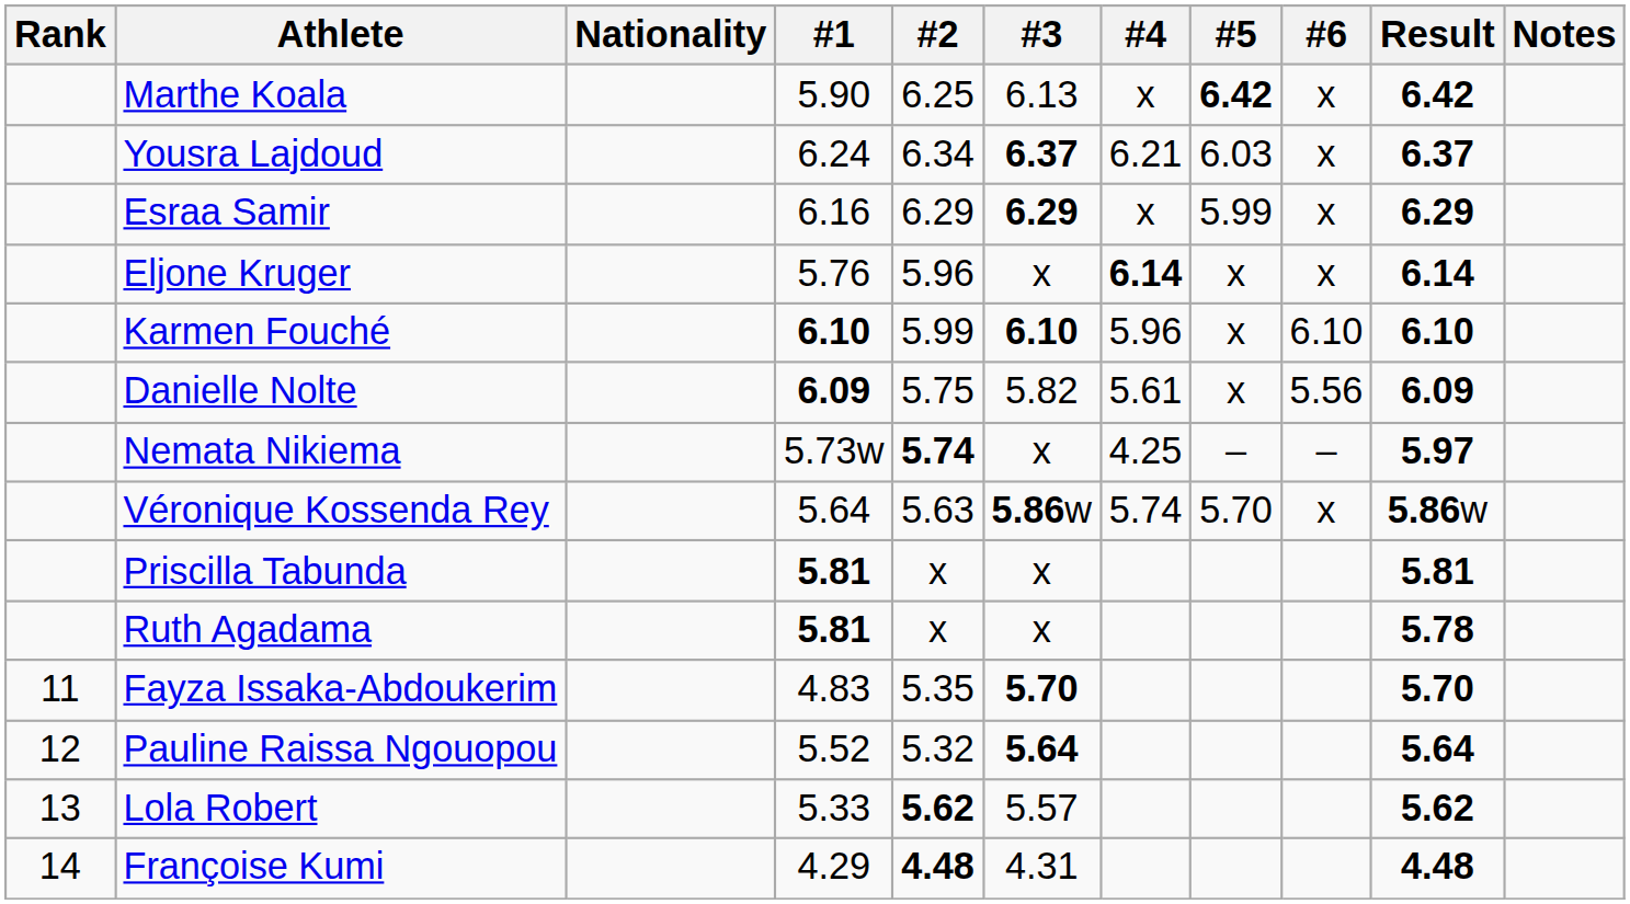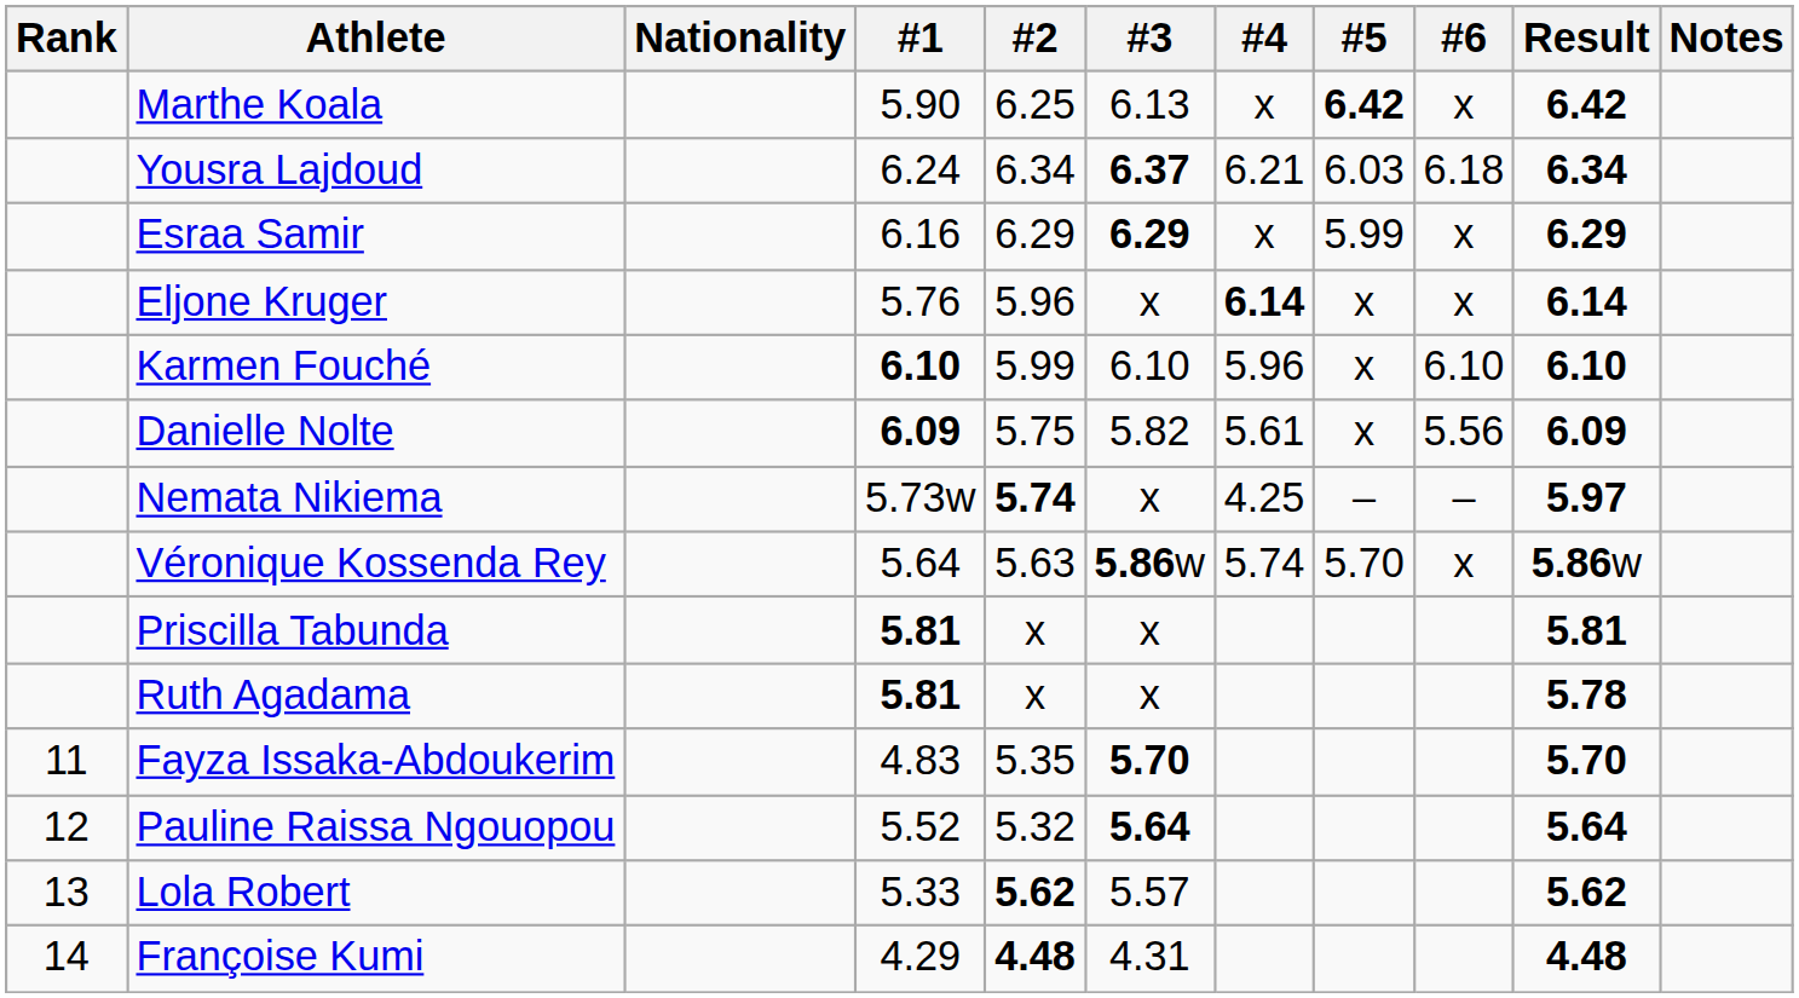 <table class="wikitable sortable" style="text-align:center">
 <tr>
 <th>Rank</th>
 <th>Athlete</th>
 <th>Nationality</th>
 <th>#1</th>
 <th>#2</th>
 <th>#3</th>
 <th>#4</th>
 <th>#5</th>
 <th>#6</th>
 <th>Result</th>
 <th>Notes</th>
 </tr>
 <tr>
 <td></td>
 <td align="left"><a href='#'>Marthe Koala</a></td>
 <td align=left></td>
 <td>5.90</td>
 <td>6.25</td>
 <td>6.13</td>
 <td>x</td>
 <td><strong>6.42</strong></td>
 <td>x</td>
 <td><strong>6.42</strong></td>
 <td></td>
 </tr>
 <tr>
 <td></td>
 <td align="left"><a href='#'>Yousra Lajdoud</a></td>
 <td align=left></td>
 <td>6.24</td>
 <td>6.34</td>
 <td><strong>6.37</strong></td>
 <td>6.21</td>
 <td>6.03</td>
-<td>x</td>
-<td><strong>6.37</strong></td>
+<td>6.18</td>
+<td><strong>6.34</strong></td>
 <td></td>
 </tr>
 <tr>
 <td></td>
 <td align="left"><a href='#'>Esraa Samir</a></td>
 <td align=left></td>
 <td>6.16</td>
 <td>6.29</td>
 <td><strong>6.29</strong></td>
 <td>x</td>
 <td>5.99</td>
 <td>x</td>
 <td><strong>6.29</strong></td>
 <td></td>
 </tr>
 <tr>
 <td></td>
 <td align="left"><a href='#'>Eljone Kruger</a></td>
 <td align=left></td>
 <td>5.76</td>
 <td>5.96</td>
 <td>x</td>
 <td><strong>6.14</strong></td>
 <td>x</td>
 <td>x</td>
 <td><strong>6.14</strong></td>
 <td></td>
 </tr>
 <tr>
 <td></td>
 <td align="left"><a href='#'>Karmen Fouché</a></td>
 <td align=left></td>
 <td><strong>6.10</strong></td>
 <td>5.99</td>
-<td><strong>6.10</strong></td>
+<td>6.10</td>
 <td>5.96</td>
 <td>x</td>
 <td>6.10</td>
 <td><strong>6.10</strong></td>
 <td></td>
 </tr>
 <tr>
 <td></td>
 <td align="left"><a href='#'>Danielle Nolte</a></td>
 <td align=left></td>
 <td><strong>6.09</strong></td>
 <td>5.75</td>
 <td>5.82</td>
 <td>5.61</td>
 <td>x</td>
 <td>5.56</td>
 <td><strong>6.09</strong></td>
 <td></td>
 </tr>
 <tr>
 <td></td>
 <td align="left"><a href='#'>Nemata Nikiema</a></td>
 <td align=left></td>
 <td>5.73w</td>
 <td><strong>5.74</strong></td>
 <td>x</td>
 <td>4.25</td>
 <td>–</td>
 <td>–</td>
 <td><strong>5.97</strong></td>
 <td></td>
 </tr>
 <tr>
 <td></td>
 <td align="left"><a href='#'>Véronique Kossenda Rey</a></td>
 <td align=left></td>
 <td>5.64</td>
 <td>5.63</td>
 <td><strong>5.86</strong>w</td>
 <td>5.74</td>
 <td>5.70</td>
 <td>x</td>
 <td><strong>5.86</strong>w</td>
 <td></td>
 </tr>
 <tr>
 <td></td>
 <td align="left"><a href='#'>Priscilla Tabunda</a></td>
 <td align=left></td>
 <td><strong>5.81</strong></td>
 <td>x</td>
 <td>x</td>
 <td></td>
 <td></td>
 <td></td>
 <td><strong>5.81</strong></td>
 <td></td>
 </tr>
 <tr>
 <td></td>
 <td align="left"><a href='#'>Ruth Agadama</a></td>
 <td align=left></td>
 <td><strong>5.81</strong></td>
 <td>x</td>
 <td>x</td>
 <td></td>
 <td></td>
 <td></td>
 <td><strong>5.78</strong></td>
 <td></td>
 </tr>
 <tr>
 <td>11</td>
 <td align="left"><a href='#'>Fayza Issaka-Abdoukerim</a></td>
 <td align=left></td>
 <td>4.83</td>
 <td>5.35</td>
 <td><strong>5.70</strong></td>
 <td></td>
 <td></td>
 <td></td>
 <td><strong>5.70</strong></td>
 <td></td>
 </tr>
 <tr>
 <td>12</td>
 <td align="left"><a href='#'>Pauline Raissa Ngouopou</a></td>
 <td align=left></td>
 <td>5.52</td>
 <td>5.32</td>
 <td><strong>5.64</strong></td>
 <td></td>
 <td></td>
 <td></td>
 <td><strong>5.64</strong></td>
 <td></td>
 </tr>
 <tr>
 <td>13</td>
 <td align="left"><a href='#'>Lola Robert</a></td>
 <td align=left></td>
 <td>5.33</td>
 <td><strong>5.62</strong></td>
 <td>5.57</td>
 <td></td>
 <td></td>
 <td></td>
 <td><strong>5.62</strong></td>
 <td></td>
 </tr>
 <tr>
 <td>14</td>
 <td align="left"><a href='#'>Françoise Kumi</a></td>
 <td align=left></td>
 <td>4.29</td>
 <td><strong>4.48</strong></td>
 <td>4.31</td>
 <td></td>
 <td></td>
 <td></td>
 <td><strong>4.48</strong></td>
 <td></td>
 </tr>
 </table>
